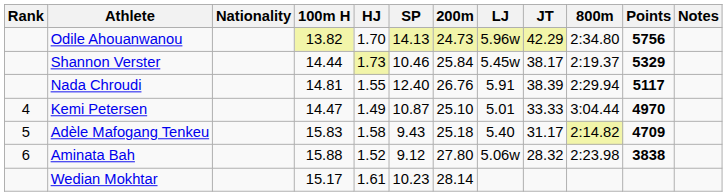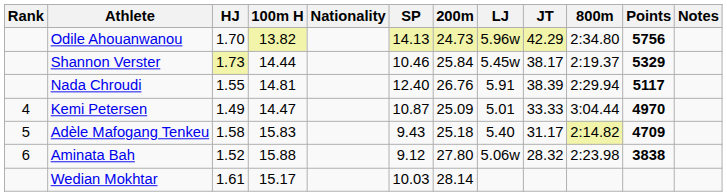 <table class="wikitable sortable" style=" text-align:center">
 <tr>
 <th>Rank</th>
 <th>Athlete</th>
+<th>HJ</th>
+<th>100m H</th>
 <th>Nationality</th>
-<th>100m H</th>
-<th>HJ</th>
 <th>SP</th>
 <th>200m</th>
 <th>LJ</th>
 <th>JT</th>
 <th>800m</th>
 <th>Points</th>
 <th>Notes</th>
 </tr>
 <tr>
 <td></td>
 <td align=left><a href='#'>Odile Ahouanwanou</a></td>
+<td>1.70</td>
+<td bgcolor=#F2F5A9>13.82</td>
 <td align=left></td>
-<td bgcolor=#F2F5A9>13.82</td>
-<td>1.70</td>
 <td bgcolor=#F2F5A9>14.13</td>
 <td bgcolor=#F2F5A9>24.73</td>
 <td bgcolor=#F2F5A9>5.96w</td>
 <td bgcolor=#F2F5A9>42.29</td>
 <td>2:34.80</td>
 <td><strong>5756</strong></td>
 <td></td>
 </tr>
 <tr>
 <td></td>
 <td align=left><a href='#'>Shannon Verster</a></td>
+<td bgcolor=#F2F5A9>1.73</td>
+<td>14.44</td>
 <td align=left></td>
-<td>14.44</td>
-<td bgcolor=#F2F5A9>1.73</td>
 <td>10.46</td>
 <td>25.84</td>
 <td>5.45w</td>
 <td>38.17</td>
 <td>2:19.37</td>
 <td><strong>5329</strong></td>
 <td></td>
 </tr>
 <tr>
 <td></td>
 <td align=left><a href='#'>Nada Chroudi</a></td>
+<td>1.55</td>
+<td>14.81</td>
 <td align=left></td>
-<td>14.81</td>
-<td>1.55</td>
 <td>12.40</td>
 <td>26.76</td>
 <td>5.91</td>
 <td>38.39</td>
 <td>2:29.94</td>
 <td><strong>5117</strong></td>
 <td></td>
 </tr>
 <tr>
 <td>4</td>
 <td align=left><a href='#'>Kemi Petersen</a></td>
+<td>1.49</td>
+<td>14.47</td>
 <td align=left></td>
-<td>14.47</td>
-<td>1.49</td>
 <td>10.87</td>
-<td>25.10</td>
+<td>25.09</td>
 <td>5.01</td>
 <td>33.33</td>
 <td>3:04.44</td>
 <td><strong>4970</strong></td>
 <td></td>
 </tr>
 <tr>
 <td>5</td>
 <td align=left><a href='#'>Adèle Mafogang Tenkeu</a></td>
+<td>1.58</td>
+<td>15.83</td>
 <td align=left></td>
-<td>15.83</td>
-<td>1.58</td>
 <td>9.43</td>
 <td>25.18</td>
 <td>5.40</td>
 <td>31.17</td>
 <td bgcolor=#F2F5A9>2:14.82</td>
 <td><strong>4709</strong></td>
 <td></td>
 </tr>
 <tr>
 <td>6</td>
 <td align=left><a href='#'>Aminata Bah</a></td>
+<td>1.52</td>
+<td>15.88</td>
 <td align=left></td>
-<td>15.88</td>
-<td>1.52</td>
 <td>9.12</td>
 <td>27.80</td>
 <td>5.06w</td>
 <td>28.32</td>
 <td>2:23.98</td>
 <td><strong>3838</strong></td>
 <td></td>
 </tr>
 <tr>
 <td></td>
 <td align=left><a href='#'>Wedian Mokhtar</a></td>
+<td>1.61</td>
+<td>15.17</td>
 <td align=left></td>
-<td>15.17</td>
-<td>1.61</td>
-<td>10.23</td>
+<td>10.03</td>
 <td>28.14</td>
 <td></td>
 <td></td>
 <td></td>
 <td><strong></strong></td>
 <td></td>
 </tr>
 </table>
